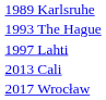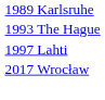 <table>
 <tr>
 <td><a href='#'>1989 Karlsruhe</a></td>
 <td></td>
 <td></td>
 <td></td>
 </tr>
 <tr>
 <td><a href='#'>1993 The Hague</a></td>
 <td></td>
 <td></td>
 <td></td>
 </tr>
 <tr>
 <td><a href='#'>1997 Lahti</a></td>
 <td></td>
 <td></td>
 <td></td>
 </tr>
 <tr>
-<td><a href='#'>2013 Cali</a></td>
-<td></td>
-<td></td>
-<td></td>
-</tr>
-<tr>
 <td><a href='#'>2017 Wrocław</a></td>
 <td></td>
 <td></td>
 <td></td>
 </tr>
 </table>
